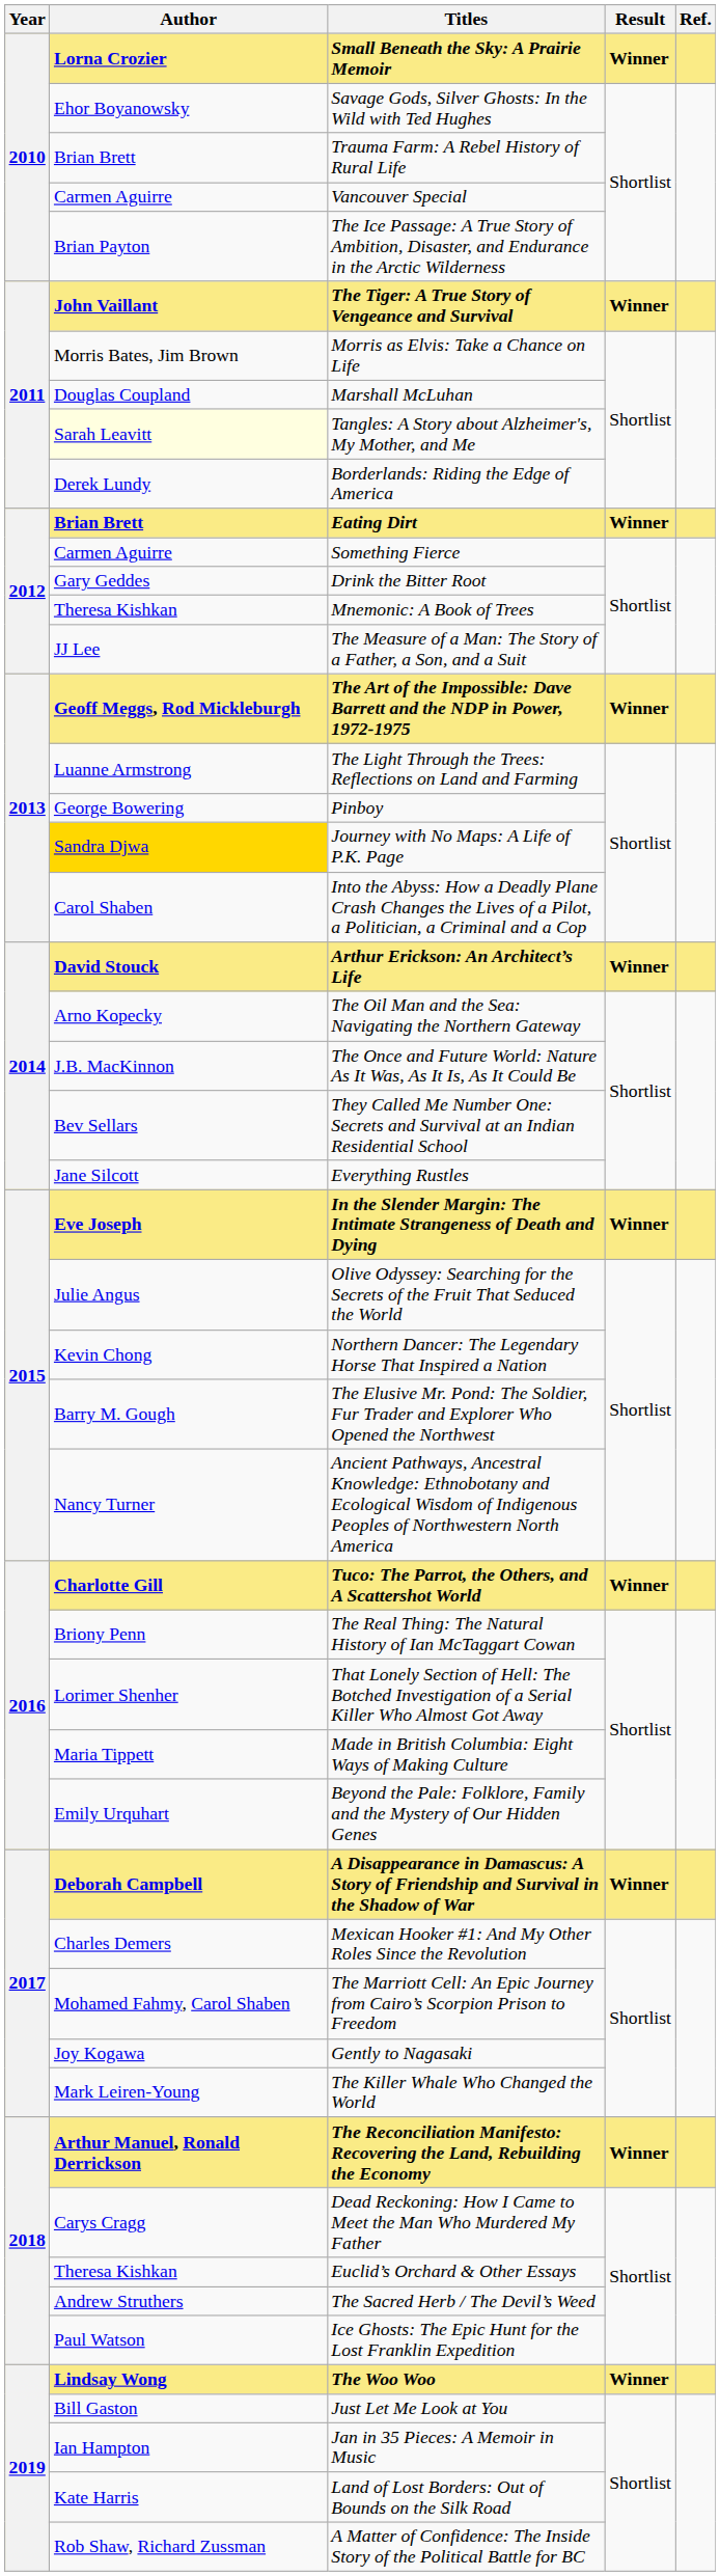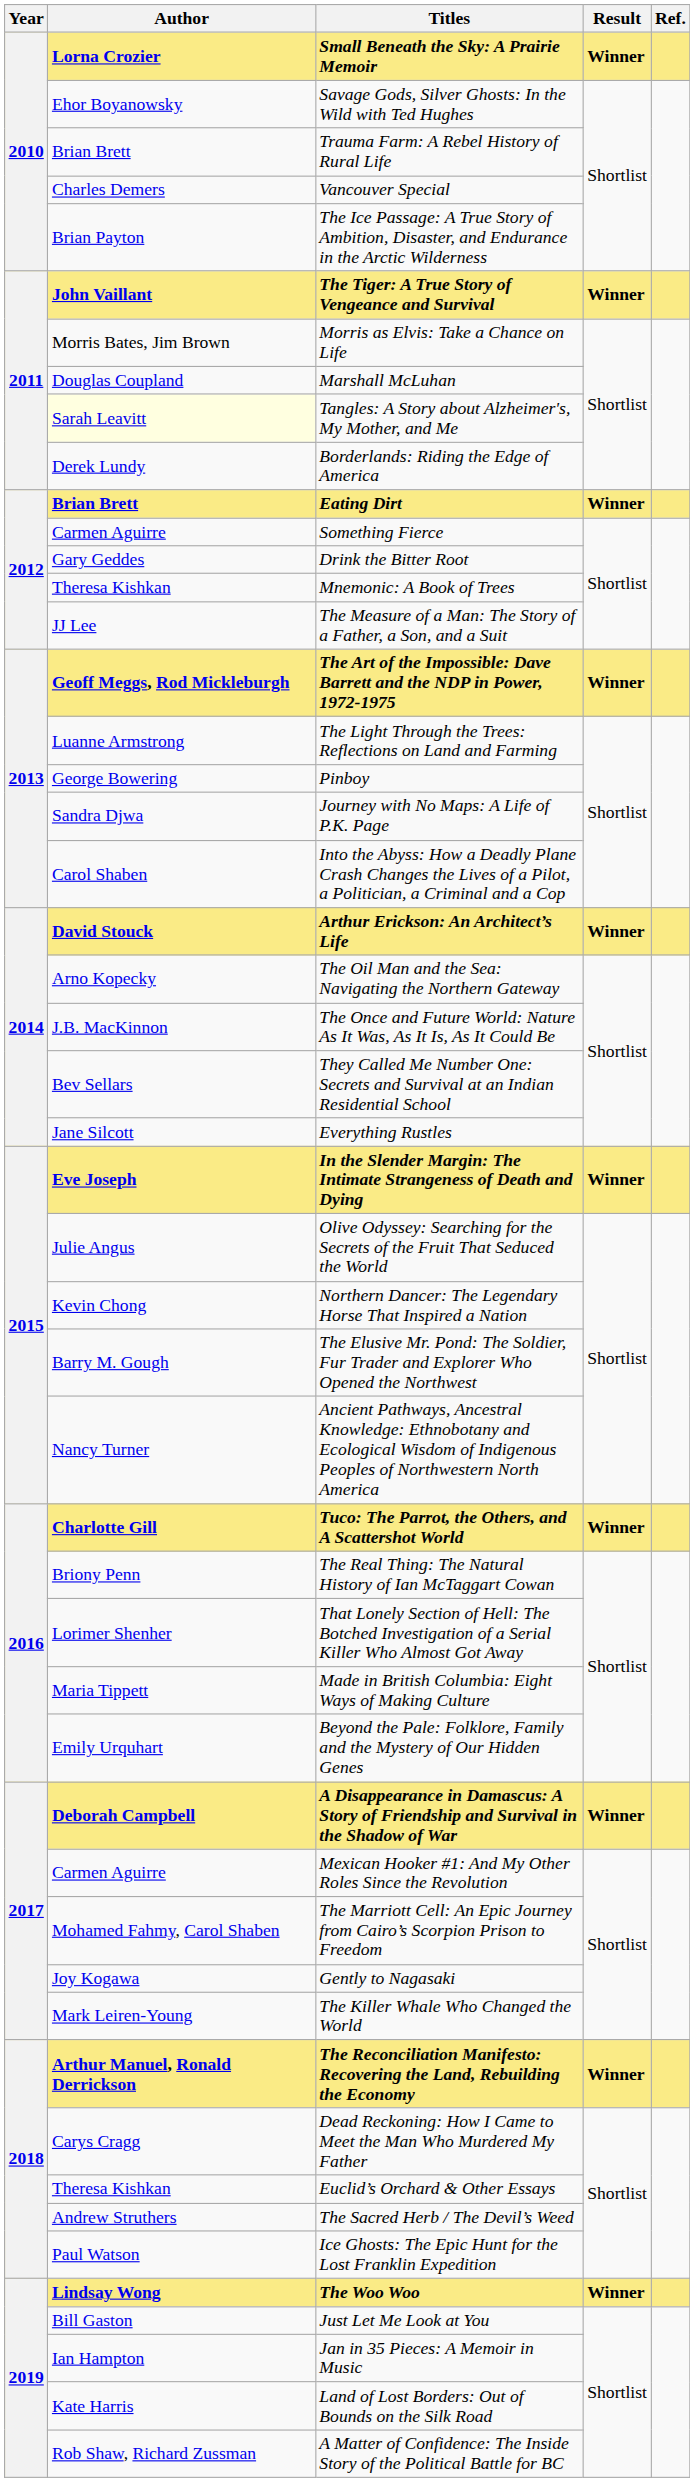 <table class="wikitable" width=100%>
 <tr>
 <th>Year</th>
 <th width=40%>Author</th>
 <th width=40%>Titles</th>
 <th>Result</th>
 <th>Ref.</th>
 </tr>
 <tr style=background:#FAEB86>
 <th rowspan="5"><a href='#'>2010</a></th>
 <td><strong><a href='#'>Lorna Crozier</a></strong></td>
 <td><strong><em>Small Beneath the Sky: A Prairie Memoir</em></strong></td>
 <td><strong>Winner</strong></td>
 <td></td>
 </tr>
 <tr>
 <td><a href='#'>Ehor Boyanowsky</a></td>
 <td><em>Savage Gods, Silver Ghosts: In the Wild with Ted Hughes</em></td>
 <td rowspan=4>Shortlist</td>
 <td rowspan=4></td>
 </tr>
 <tr>
 <td><a href='#'>Brian Brett</a></td>
 <td><em>Trauma Farm: A Rebel History of Rural Life</em></td>
 </tr>
 <tr>
-<td><a href='#'>Carmen Aguirre</a></td>
+<td><a href='#'>Charles Demers</a></td>
 <td><em>Vancouver Special</em></td>
 </tr>
 <tr>
 <td><a href='#'>Brian Payton</a></td>
 <td><em>The Ice Passage: A True Story of Ambition, Disaster, and Endurance in the Arctic Wilderness</em></td>
 </tr>
 <tr style=background:#FAEB86>
 <th rowspan="5"><a href='#'>2011</a></th>
 <td><strong><a href='#'>John Vaillant</a></strong></td>
 <td><strong><em>The Tiger: A True Story of Vengeance and Survival</em></strong></td>
 <td><strong>Winner</strong></td>
 <td></td>
 </tr>
 <tr>
 <td>Morris Bates, Jim Brown</td>
 <td><em>Morris as Elvis: Take a Chance on Life</em></td>
 <td rowspan=4>Shortlist</td>
 <td rowspan=4></td>
 </tr>
 <tr>
 <td><a href='#'>Douglas Coupland</a></td>
 <td><em>Marshall McLuhan</em></td>
 </tr>
 <tr>
 <td style="background: lightyellow;"><a href='#'>Sarah Leavitt</a></td>
 <td><em>Tangles: A Story about Alzheimer's, My Mother, and Me</em></td>
 </tr>
 <tr>
 <td><a href='#'>Derek Lundy</a></td>
 <td><em>Borderlands: Riding the Edge of America</em></td>
 </tr>
 <tr style=background:#FAEB86>
 <th rowspan="5"><a href='#'>2012</a></th>
 <td><strong><a href='#'>Brian Brett</a></strong></td>
 <td><strong><em>Eating Dirt</em></strong></td>
 <td><strong>Winner</strong></td>
 <td></td>
 </tr>
 <tr>
 <td><a href='#'>Carmen Aguirre</a></td>
 <td><em>Something Fierce</em></td>
 <td rowspan=4>Shortlist</td>
 <td rowspan=4></td>
 </tr>
 <tr>
 <td><a href='#'>Gary Geddes</a></td>
 <td><em>Drink the Bitter Root</em></td>
 </tr>
 <tr>
 <td><a href='#'>Theresa Kishkan</a></td>
 <td><em>Mnemonic: A Book of Trees</em></td>
 </tr>
 <tr>
 <td><a href='#'>JJ Lee</a></td>
 <td><em>The Measure of a Man: The Story of a Father, a Son, and a Suit</em></td>
 </tr>
 <tr style=background:#FAEB86>
 <th rowspan="5"><a href='#'>2013</a></th>
 <td><strong><a href='#'>Geoff Meggs</a>, <a href='#'>Rod Mickleburgh</a></strong></td>
 <td><strong><em>The Art of the Impossible: Dave Barrett and the NDP in Power, 1972-1975</em></strong></td>
 <td><strong>Winner</strong></td>
 <td></td>
 </tr>
 <tr>
 <td><a href='#'>Luanne Armstrong</a></td>
 <td><em>The Light Through the Trees: Reflections on Land and Farming</em></td>
 <td rowspan=4>Shortlist</td>
 <td rowspan=4></td>
 </tr>
 <tr>
 <td><a href='#'>George Bowering</a></td>
 <td><em>Pinboy</em></td>
 </tr>
 <tr>
-<td style="background: gold;"><a href='#'>Sandra Djwa</a></td>
+<td><a href='#'>Sandra Djwa</a></td>
 <td><em>Journey with No Maps: A Life of P.K. Page</em></td>
 </tr>
 <tr>
 <td><a href='#'>Carol Shaben</a></td>
 <td><em>Into the Abyss: How a Deadly Plane Crash Changes the Lives of a Pilot, a Politician, a Criminal and a Cop</em></td>
 </tr>
 <tr style=background:#FAEB86>
 <th rowspan="5"><a href='#'>2014</a></th>
 <td><strong><a href='#'>David Stouck</a></strong></td>
 <td><strong><em>Arthur Erickson: An Architect’s Life</em></strong></td>
 <td><strong>Winner</strong></td>
 <td></td>
 </tr>
 <tr>
 <td><a href='#'>Arno Kopecky</a></td>
 <td><em>The Oil Man and the Sea: Navigating the Northern Gateway</em></td>
 <td rowspan=4>Shortlist</td>
 <td rowspan=4></td>
 </tr>
 <tr>
 <td><a href='#'>J.B. MacKinnon</a></td>
 <td><em>The Once and Future World: Nature As It Was, As It Is, As It Could Be</em></td>
 </tr>
 <tr>
 <td><a href='#'>Bev Sellars</a></td>
 <td><em>They Called Me Number One: Secrets and Survival at an Indian Residential School</em></td>
 </tr>
 <tr>
 <td><a href='#'>Jane Silcott</a></td>
 <td><em>Everything Rustles</em></td>
 </tr>
 <tr style=background:#FAEB86>
 <th rowspan="5"><a href='#'>2015</a></th>
 <td><strong><a href='#'>Eve Joseph</a></strong></td>
 <td><strong><em>In the Slender Margin: The Intimate Strangeness of Death and Dying</em></strong></td>
 <td><strong>Winner</strong></td>
 <td></td>
 </tr>
 <tr>
 <td><a href='#'>Julie Angus</a></td>
 <td><em>Olive Odyssey: Searching for the Secrets of the Fruit That Seduced the World</em></td>
 <td rowspan=4>Shortlist</td>
 <td rowspan=4></td>
 </tr>
 <tr>
 <td><a href='#'>Kevin Chong</a></td>
 <td><em>Northern Dancer: The Legendary Horse That Inspired a Nation</em></td>
 </tr>
 <tr>
 <td><a href='#'>Barry M. Gough</a></td>
 <td><em>The Elusive Mr. Pond: The Soldier, Fur Trader and Explorer Who Opened the Northwest</em></td>
 </tr>
 <tr>
 <td><a href='#'>Nancy Turner</a></td>
 <td><em>Ancient Pathways, Ancestral Knowledge: Ethnobotany and Ecological Wisdom of Indigenous Peoples of Northwestern North America</em></td>
 </tr>
 <tr style=background:#FAEB86>
 <th rowspan="5"><a href='#'>2016</a></th>
 <td><strong><a href='#'>Charlotte Gill</a></strong></td>
 <td><strong><em>Tuco: The Parrot, the Others, and A Scattershot World</em></strong></td>
 <td><strong>Winner</strong></td>
 <td></td>
 </tr>
 <tr>
 <td><a href='#'>Briony Penn</a></td>
 <td><em>The Real Thing: The Natural History of Ian McTaggart Cowan</em></td>
 <td rowspan=4>Shortlist</td>
 <td rowspan=4></td>
 </tr>
 <tr>
 <td><a href='#'>Lorimer Shenher</a></td>
 <td><em>That Lonely Section of Hell: The Botched Investigation of a Serial Killer Who Almost Got Away</em></td>
 </tr>
 <tr>
 <td><a href='#'>Maria Tippett</a></td>
 <td><em>Made in British Columbia: Eight Ways of Making Culture</em></td>
 </tr>
 <tr>
 <td><a href='#'>Emily Urquhart</a></td>
 <td><em>Beyond the Pale: Folklore, Family and the Mystery of Our Hidden Genes</em></td>
 </tr>
 <tr style=background:#FAEB86>
 <th rowspan="5"><a href='#'>2017</a></th>
 <td><strong><a href='#'>Deborah Campbell</a></strong></td>
 <td><strong><em>A Disappearance in Damascus: A Story of Friendship and Survival in the Shadow of War</em></strong></td>
 <td><strong>Winner</strong></td>
 <td></td>
 </tr>
 <tr>
-<td><a href='#'>Charles Demers</a></td>
+<td><a href='#'>Carmen Aguirre</a></td>
 <td><em>Mexican Hooker #1: And My Other Roles Since the Revolution</em></td>
 <td rowspan=4>Shortlist</td>
 <td rowspan=4></td>
 </tr>
 <tr>
 <td><a href='#'>Mohamed Fahmy</a>, <a href='#'>Carol Shaben</a></td>
 <td><em>The Marriott Cell: An Epic Journey from Cairo’s Scorpion Prison to Freedom</em></td>
 </tr>
 <tr>
 <td><a href='#'>Joy Kogawa</a></td>
 <td><em>Gently to Nagasaki</em></td>
 </tr>
 <tr>
 <td><a href='#'>Mark Leiren-Young</a></td>
 <td><em>The Killer Whale Who Changed the World</em></td>
 </tr>
 <tr style=background:#FAEB86>
 <th rowspan="5"><a href='#'>2018</a></th>
 <td><strong><a href='#'>Arthur Manuel</a>, <a href='#'>Ronald Derrickson</a></strong></td>
 <td><strong><em>The Reconciliation Manifesto: Recovering the Land, Rebuilding the Economy</em></strong></td>
 <td><strong>Winner</strong></td>
 <td></td>
 </tr>
 <tr>
 <td><a href='#'>Carys Cragg</a></td>
 <td><em>Dead Reckoning: How I Came to Meet the Man Who Murdered My Father</em></td>
 <td rowspan=4>Shortlist</td>
 <td rowspan=4></td>
 </tr>
 <tr>
 <td><a href='#'>Theresa Kishkan</a></td>
 <td><em>Euclid’s Orchard & Other Essays</em></td>
 </tr>
 <tr>
 <td><a href='#'>Andrew Struthers</a></td>
 <td><em>The Sacred Herb / The Devil’s Weed</em></td>
 </tr>
 <tr>
 <td><a href='#'>Paul Watson</a></td>
 <td><em>Ice Ghosts: The Epic Hunt for the Lost Franklin Expedition</em></td>
 </tr>
 <tr style=background:#FAEB86>
 <th rowspan="5"><a href='#'>2019</a></th>
 <td><strong><a href='#'>Lindsay Wong</a></strong></td>
 <td><strong><em>The Woo Woo</em></strong></td>
 <td><strong>Winner</strong></td>
 <td></td>
 </tr>
 <tr>
 <td><a href='#'>Bill Gaston</a></td>
 <td><em>Just Let Me Look at You</em></td>
 <td rowspan=4>Shortlist</td>
 <td rowspan=4></td>
 </tr>
 <tr>
 <td><a href='#'>Ian Hampton</a></td>
 <td><em>Jan in 35 Pieces: A Memoir in Music</em></td>
 </tr>
 <tr>
 <td><a href='#'>Kate Harris</a></td>
 <td><em>Land of Lost Borders: Out of Bounds on the Silk Road</em></td>
 </tr>
 <tr>
 <td><a href='#'>Rob Shaw</a>, <a href='#'>Richard Zussman</a></td>
 <td><em>A Matter of Confidence: The Inside Story of the Political Battle for BC</em></td>
 </tr>
 </table>
